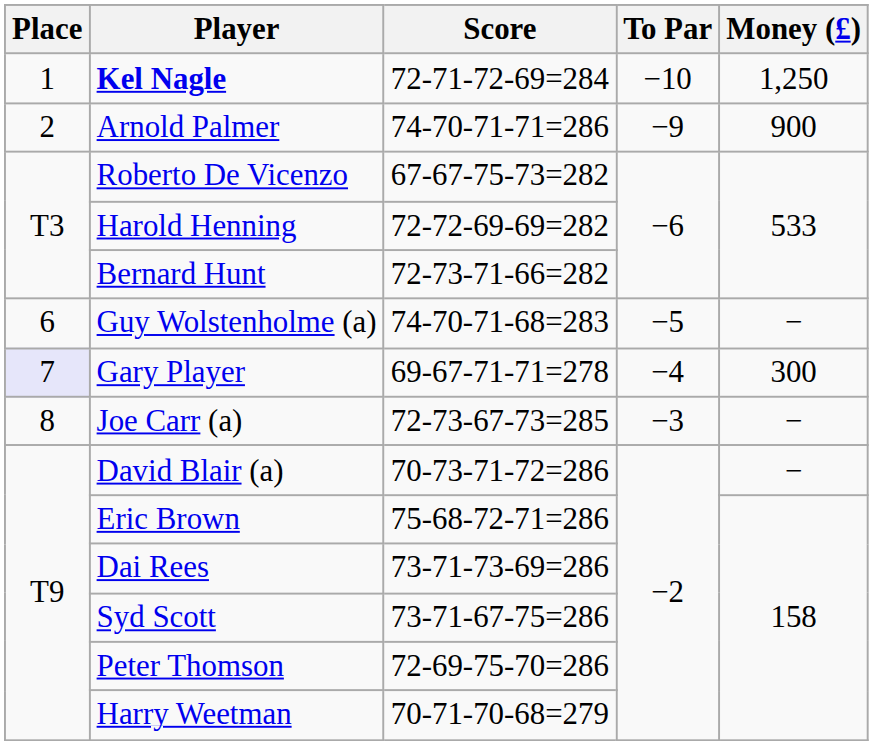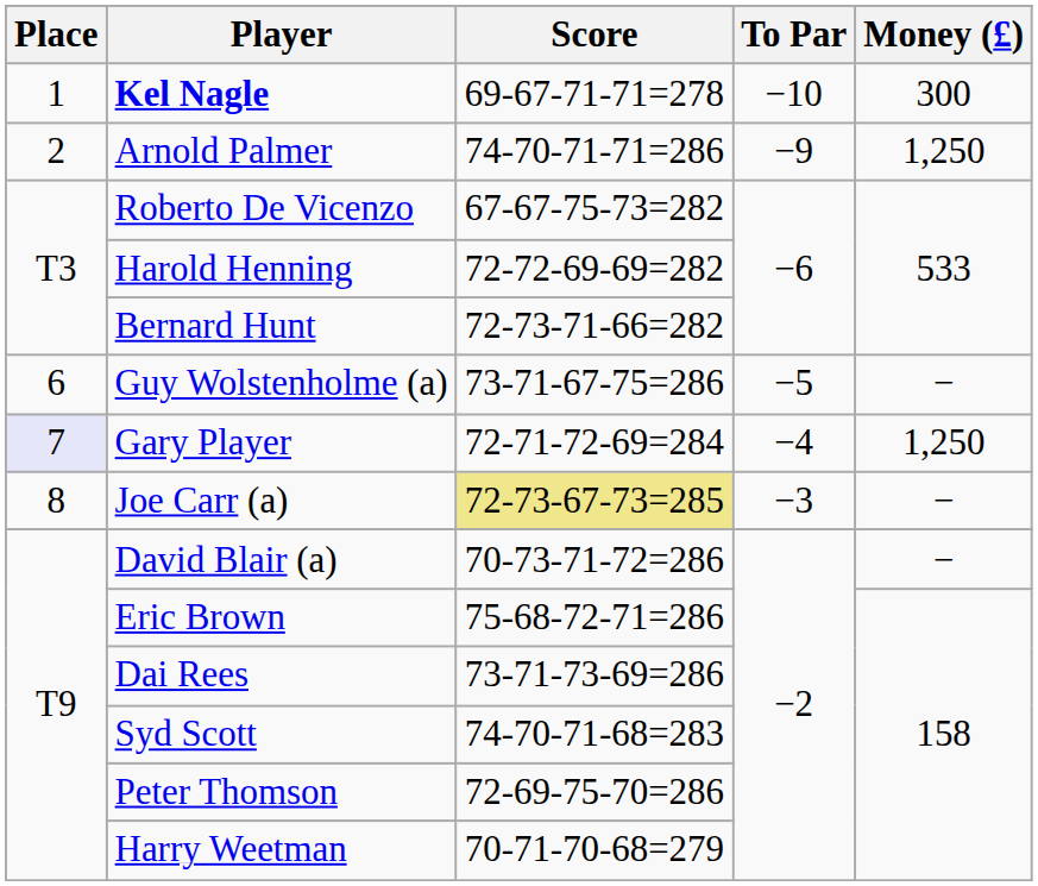 <table class=wikitable>
 <tr>
 <th>Place</th>
 <th>Player</th>
 <th>Score</th>
 <th>To Par</th>
 <th>Money (<a href='#'>£</a>)</th>
 </tr>
 <tr>
 <td align=center>1</td>
 <td> <strong><a href='#'>Kel Nagle</a></strong></td>
-<td>72-71-72-69=284</td>
+<td>69-67-71-71=278</td>
 <td align=center>−10</td>
-<td align="center">1,250</td>
+<td align="center">300</td>
 </tr>
 <tr>
 <td align=center>2</td>
 <td> <a href='#'>Arnold Palmer</a></td>
 <td>74-70-71-71=286</td>
 <td align=center>−9</td>
-<td align="center">900</td>
+<td align="center">1,250</td>
 </tr>
 <tr>
 <td rowspan=3 align=center>T3</td>
 <td> <a href='#'>Roberto De Vicenzo</a></td>
 <td>67-67-75-73=282</td>
 <td rowspan=3 align=center>−6</td>
 <td rowspan=3 align="center">533</td>
 </tr>
 <tr>
 <td> <a href='#'>Harold Henning</a></td>
 <td>72-72-69-69=282</td>
 </tr>
 <tr>
 <td> <a href='#'>Bernard Hunt</a></td>
 <td>72-73-71-66=282</td>
 </tr>
 <tr>
 <td align=center>6</td>
 <td> <a href='#'>Guy Wolstenholme</a> (a)</td>
-<td>74-70-71-68=283</td>
+<td>73-71-67-75=286</td>
 <td align=center>−5</td>
 <td align="center">−</td>
 </tr>
 <tr>
 <td align=center style="background: lavender;">7</td>
 <td> <a href='#'>Gary Player</a></td>
-<td>69-67-71-71=278</td>
+<td>72-71-72-69=284</td>
 <td align=center>−4</td>
-<td align="center">300</td>
+<td align="center">1,250</td>
 </tr>
 <tr>
 <td align=center>8</td>
 <td> <a href='#'>Joe Carr</a> (a)</td>
-<td>72-73-67-73=285</td>
+<td style="background: khaki;">72-73-67-73=285</td>
 <td align=center>−3</td>
 <td align="center">−</td>
 </tr>
 <tr>
 <td rowspan=6 align=center>T9</td>
 <td> <a href='#'>David Blair</a> (a)</td>
 <td>70-73-71-72=286</td>
 <td rowspan=6 align=center>−2</td>
 <td align="center">−</td>
 </tr>
 <tr>
 <td> <a href='#'>Eric Brown</a></td>
 <td>75-68-72-71=286</td>
 <td rowspan=5 align="center">158</td>
 </tr>
 <tr>
 <td> <a href='#'>Dai Rees</a></td>
 <td>73-71-73-69=286</td>
 </tr>
 <tr>
 <td> <a href='#'>Syd Scott</a></td>
-<td>73-71-67-75=286</td>
+<td>74-70-71-68=283</td>
 </tr>
 <tr>
 <td> <a href='#'>Peter Thomson</a></td>
 <td>72-69-75-70=286</td>
 </tr>
 <tr>
 <td> <a href='#'>Harry Weetman</a></td>
 <td>70-71-70-68=279</td>
 </tr>
 </table>
